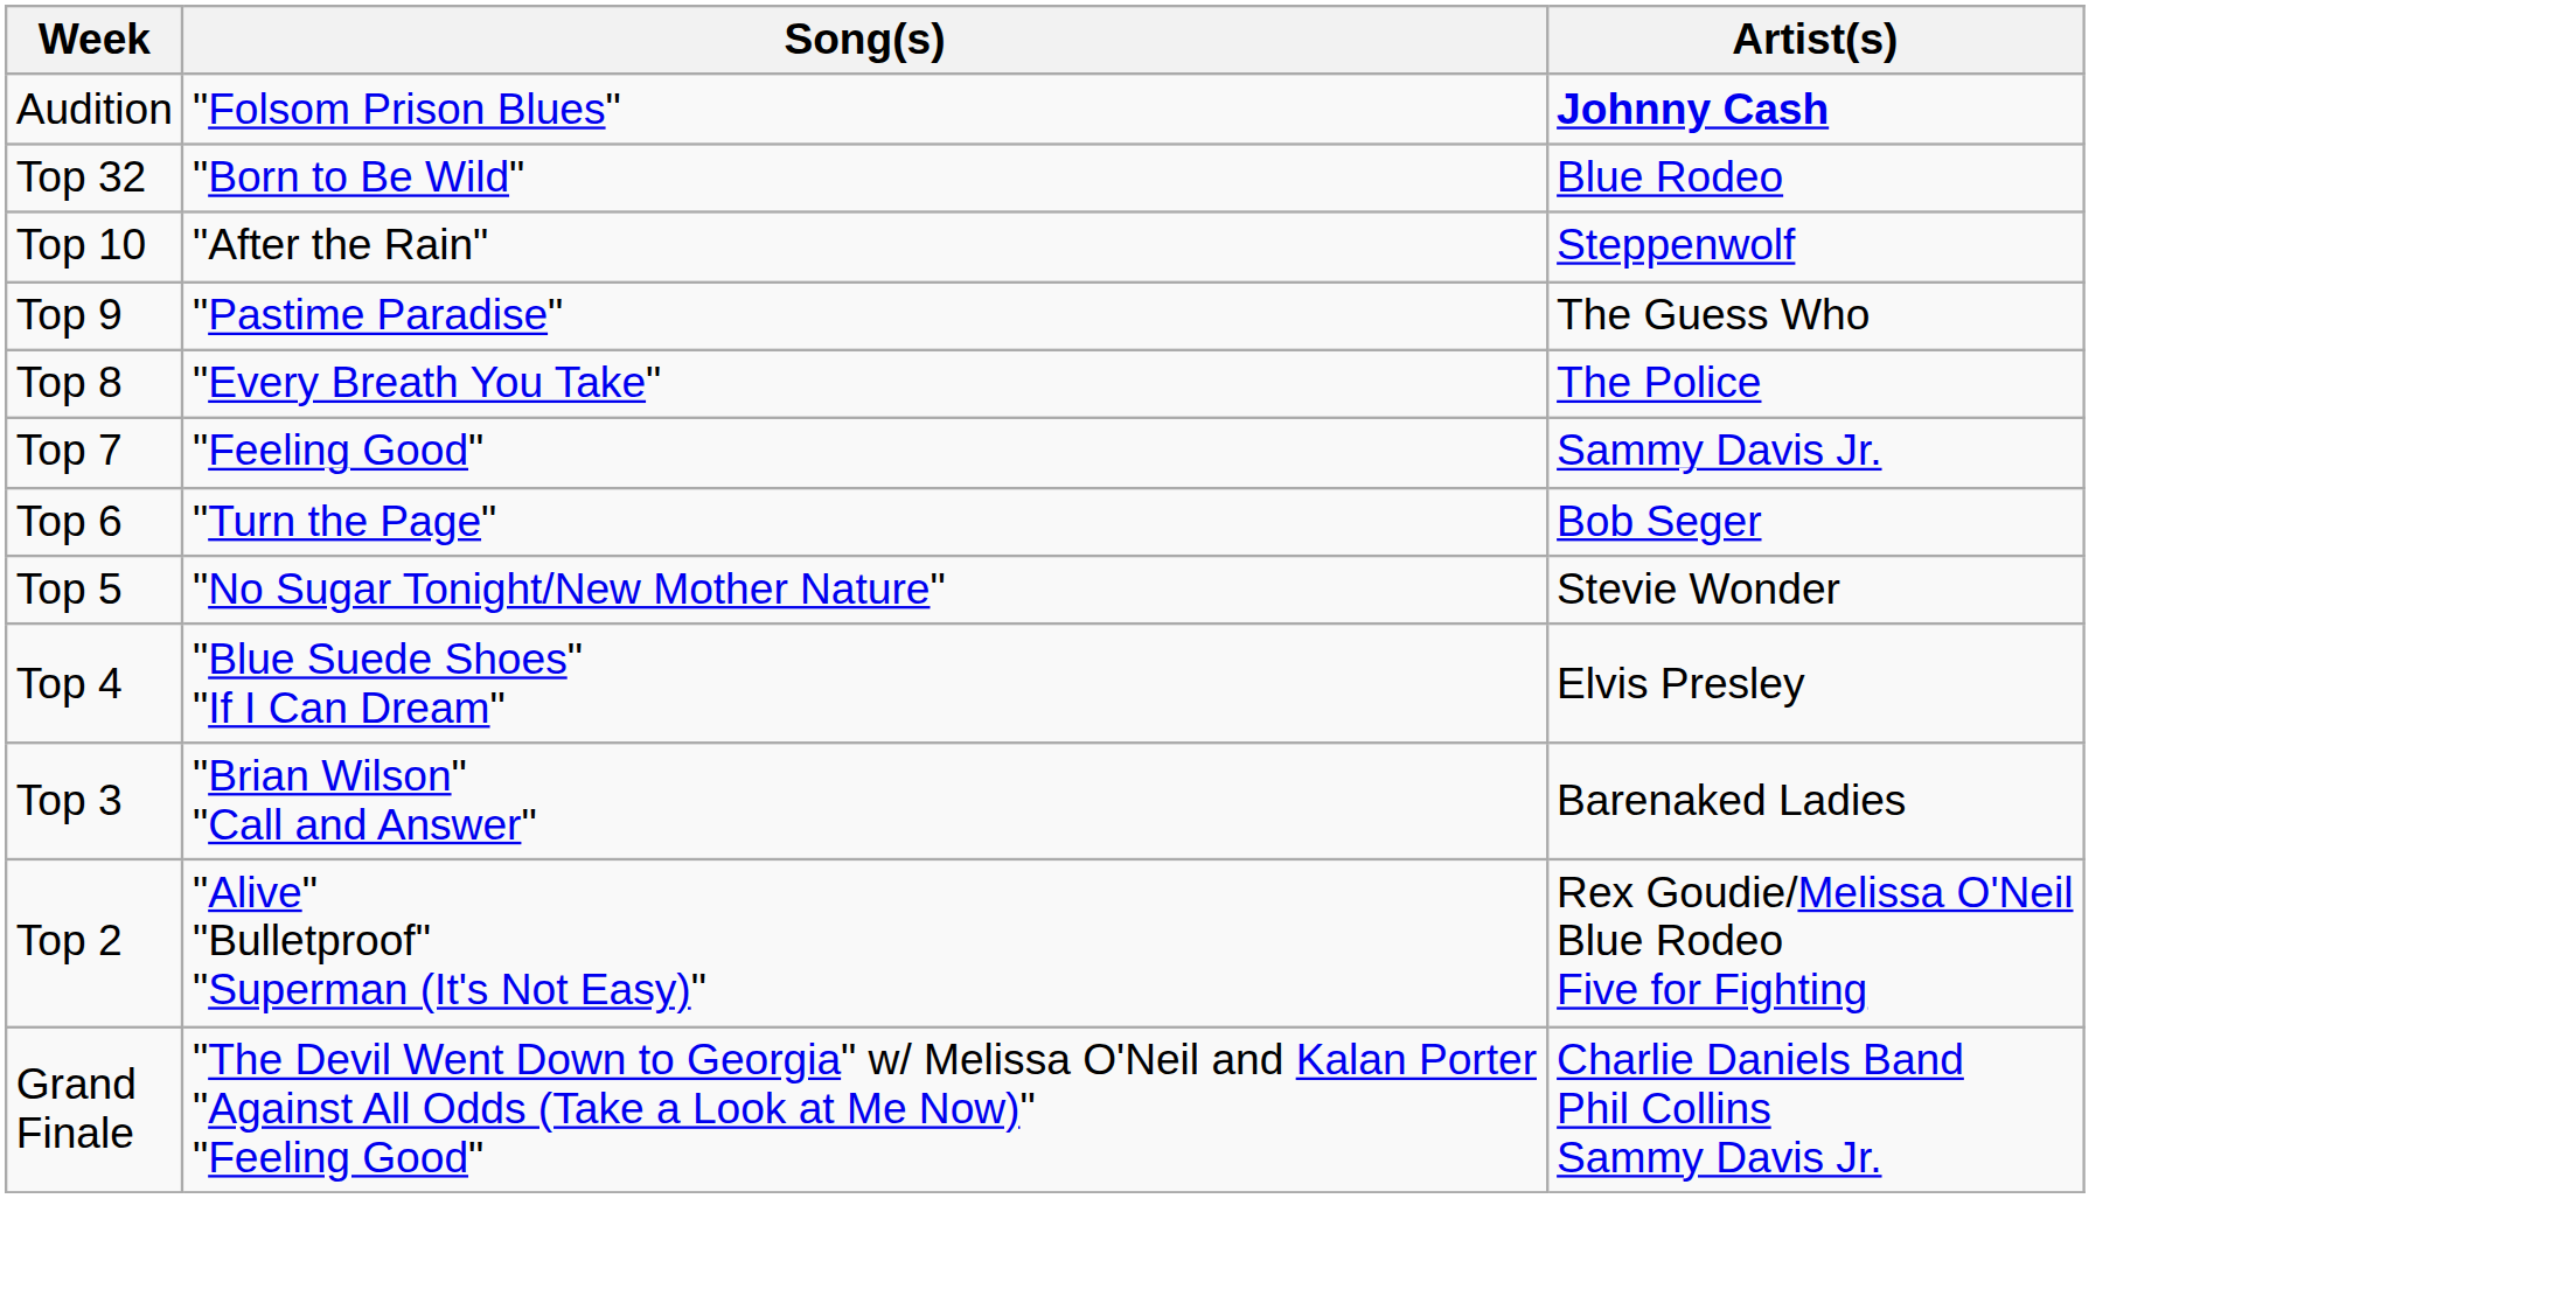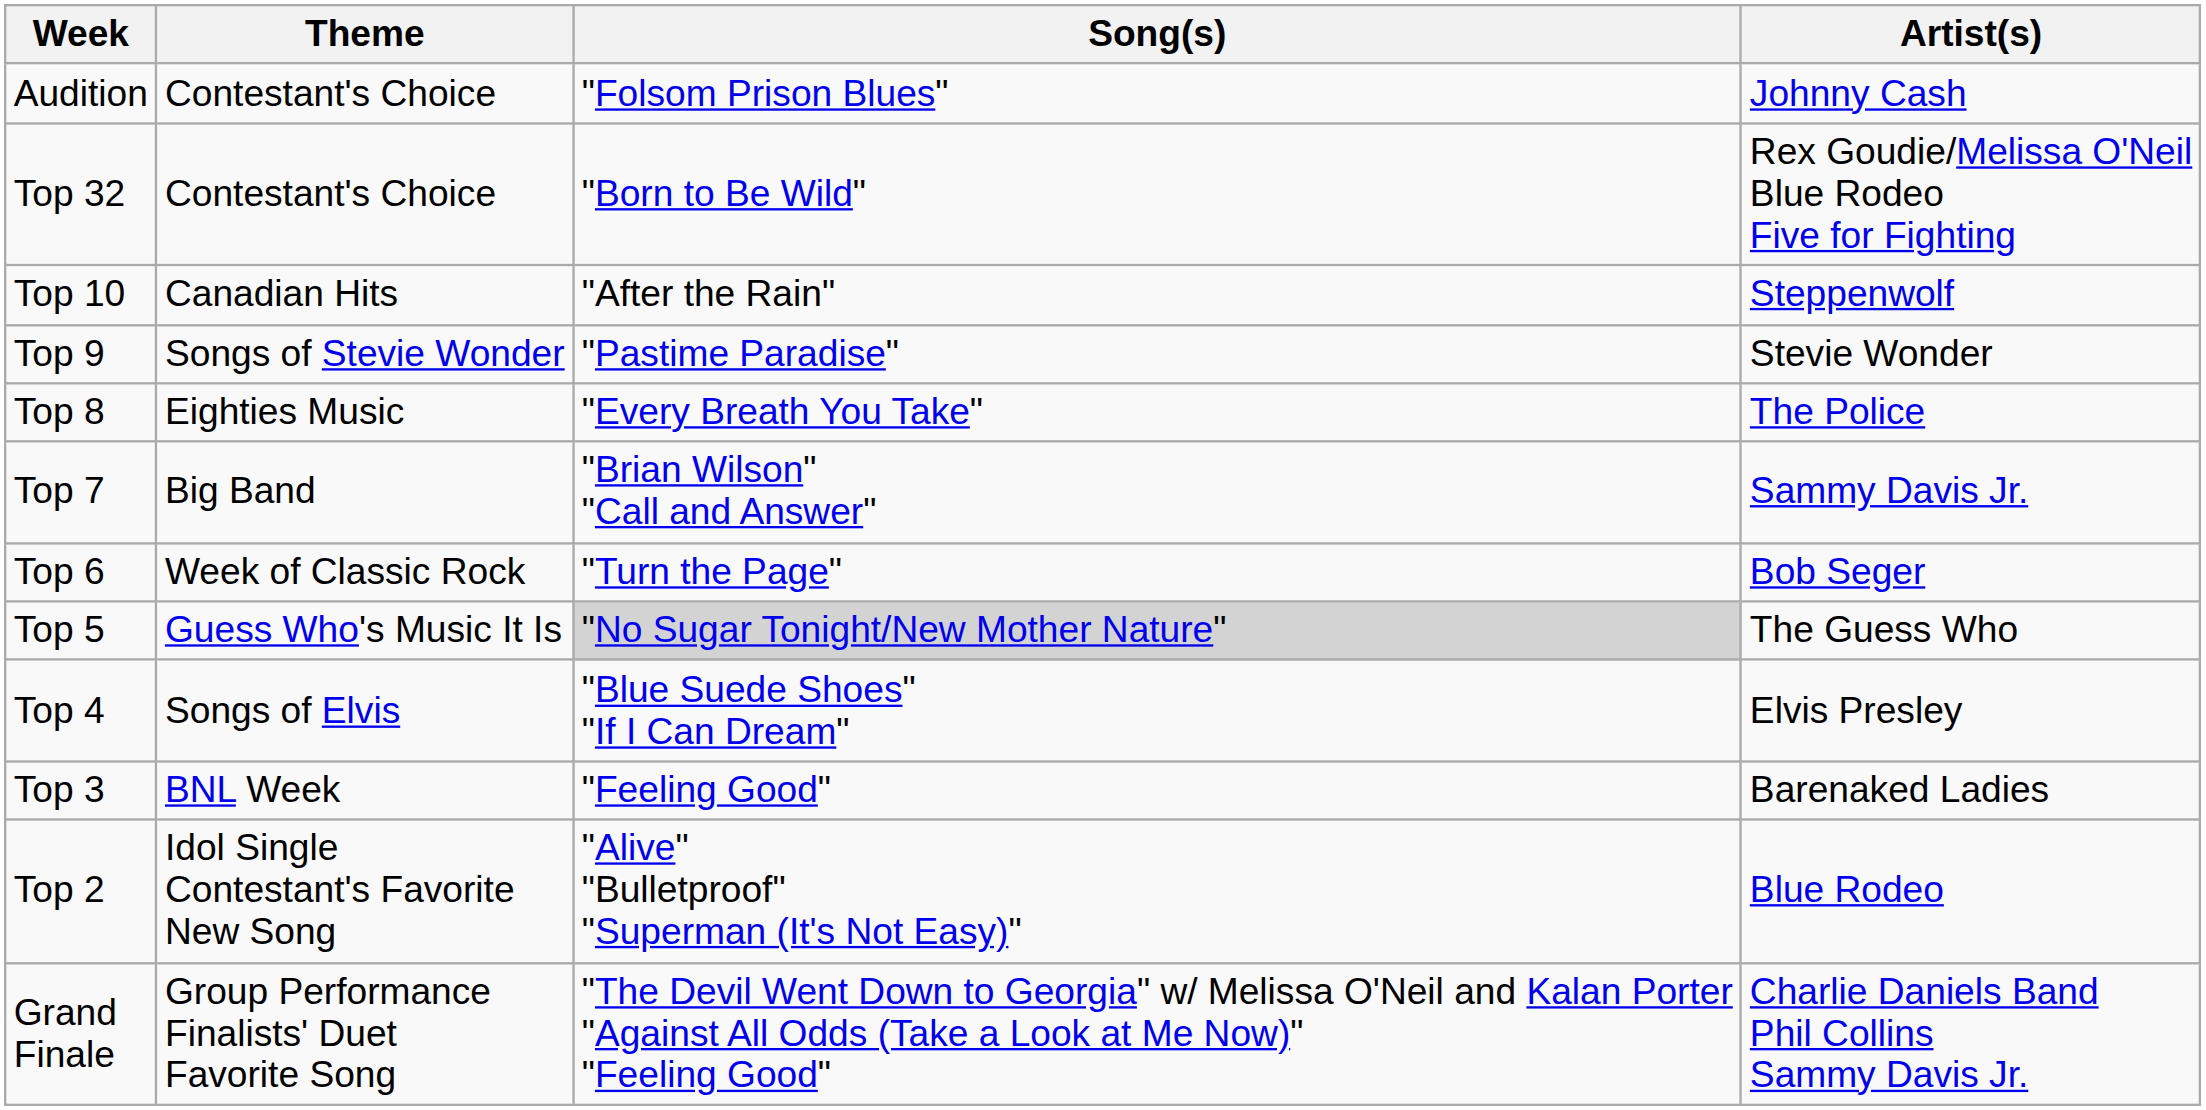 <table class="wikitable">
 <tr>
 <th>Week</th>
+<th>Theme</th>
 <th>Song(s)</th>
 <th>Artist(s)</th>
 </tr>
 <tr>
 <td>Audition</td>
+<td>Contestant's Choice</td>
 <td>"<a href='#'>Folsom Prison Blues</a>"</td>
-<td><strong><a href='#'>Johnny Cash</a></strong></td>
+<td><a href='#'>Johnny Cash</a></td>
 </tr>
 <tr>
 <td>Top 32</td>
+<td>Contestant's Choice</td>
 <td>"<a href='#'>Born to Be Wild</a>"</td>
-<td><a href='#'>Blue Rodeo</a></td>
+<td>Rex Goudie/<a href='#'>Melissa O'Neil</a><br>Blue Rodeo<br><a href='#'>Five for Fighting</a></td>
 </tr>
 <tr>
 <td>Top 10</td>
+<td>Canadian Hits</td>
 <td>"After the Rain"</td>
 <td><a href='#'>Steppenwolf</a></td>
 </tr>
 <tr>
 <td>Top 9</td>
+<td>Songs of <a href='#'>Stevie Wonder</a></td>
 <td>"<a href='#'>Pastime Paradise</a>"</td>
-<td>The Guess Who</td>
+<td>Stevie Wonder</td>
 </tr>
 <tr>
 <td>Top 8</td>
+<td>Eighties Music</td>
 <td>"<a href='#'>Every Breath You Take</a>"</td>
 <td><a href='#'>The Police</a></td>
 </tr>
 <tr>
 <td>Top 7</td>
-<td>"<a href='#'>Feeling Good</a>"</td>
+<td>Big Band</td>
+<td>"<a href='#'>Brian Wilson</a>"<br>"<a href='#'>Call and Answer</a>"</td>
 <td><a href='#'>Sammy Davis Jr.</a></td>
 </tr>
 <tr>
 <td>Top 6</td>
+<td>Week of Classic Rock</td>
 <td>"<a href='#'>Turn the Page</a>"</td>
 <td><a href='#'>Bob Seger</a></td>
 </tr>
 <tr>
 <td>Top 5</td>
-<td>"<a href='#'>No Sugar Tonight/New Mother Nature</a>"</td>
-<td>Stevie Wonder</td>
+<td><a href='#'>Guess Who</a>'s Music It Is</td>
+<td style="background: lightgrey;">"<a href='#'>No Sugar Tonight/New Mother Nature</a>"</td>
+<td>The Guess Who</td>
 </tr>
 <tr>
 <td>Top 4</td>
+<td>Songs of <a href='#'>Elvis</a></td>
 <td>"<a href='#'>Blue Suede Shoes</a>"<br>"<a href='#'>If I Can Dream</a>"</td>
 <td>Elvis Presley</td>
 </tr>
 <tr>
 <td>Top 3</td>
-<td>"<a href='#'>Brian Wilson</a>"<br>"<a href='#'>Call and Answer</a>"</td>
+<td><a href='#'>BNL</a> Week</td>
+<td>"<a href='#'>Feeling Good</a>"</td>
 <td>Barenaked Ladies</td>
 </tr>
 <tr>
 <td>Top 2</td>
+<td>Idol Single<br>Contestant's Favorite<br>New Song</td>
 <td>"<a href='#'>Alive</a>"<br>"Bulletproof"<br>"<a href='#'>Superman (It's Not Easy)</a>"</td>
-<td>Rex Goudie/<a href='#'>Melissa O'Neil</a><br>Blue Rodeo<br><a href='#'>Five for Fighting</a></td>
+<td><a href='#'>Blue Rodeo</a></td>
 </tr>
 <tr>
 <td>Grand<br>Finale</td>
+<td>Group Performance<br>Finalists' Duet<br>Favorite Song</td>
 <td>"<a href='#'>The Devil Went Down to Georgia</a>" w/ Melissa O'Neil and <a href='#'>Kalan Porter</a><br>"<a href='#'>Against All Odds (Take a Look at Me Now)</a>"<br>"<a href='#'>Feeling Good</a>"</td>
 <td><a href='#'>Charlie Daniels Band</a><br><a href='#'>Phil Collins</a><br><a href='#'>Sammy Davis Jr.</a></td>
 </tr>
 </table>
